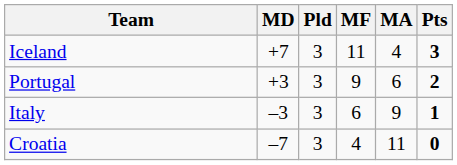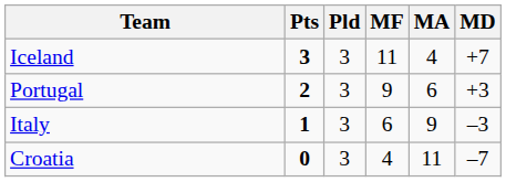 <table class="wikitable" style="text-align:center">
 <tr>
 <th width=200>Team</th>
-<th width=20>MD</th>
+<th width=20>Pts</th>
 <th width=20>Pld</th>
 <th width=20>MF</th>
 <th width=20>MA</th>
-<th width=20>Pts</th>
+<th width=20>MD</th>
 </tr>
 <tr>
 <td align=left> <a href='#'>Iceland</a></td>
-<td>+7</td>
+<td><strong>3</strong></td>
 <td>3</td>
 <td>11</td>
 <td>4</td>
-<td><strong>3</strong></td>
+<td>+7</td>
 </tr>
 <tr>
 <td align=left> <a href='#'>Portugal</a></td>
-<td>+3</td>
+<td><strong>2</strong></td>
 <td>3</td>
 <td>9</td>
 <td>6</td>
-<td><strong>2</strong></td>
+<td>+3</td>
 </tr>
 <tr>
 <td align=left> <a href='#'>Italy</a></td>
-<td>–3</td>
+<td><strong>1</strong></td>
 <td>3</td>
 <td>6</td>
 <td>9</td>
-<td><strong>1</strong></td>
+<td>–3</td>
 </tr>
 <tr>
 <td align=left> <a href='#'>Croatia</a></td>
-<td>–7</td>
+<td><strong>0</strong></td>
 <td>3</td>
 <td>4</td>
 <td>11</td>
-<td><strong>0</strong></td>
+<td>–7</td>
 </tr>
 </table>
